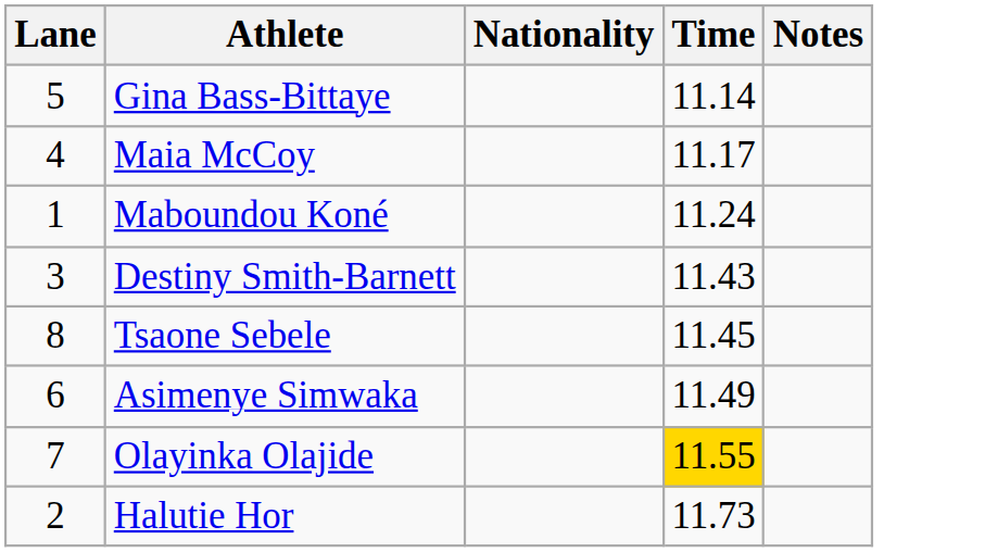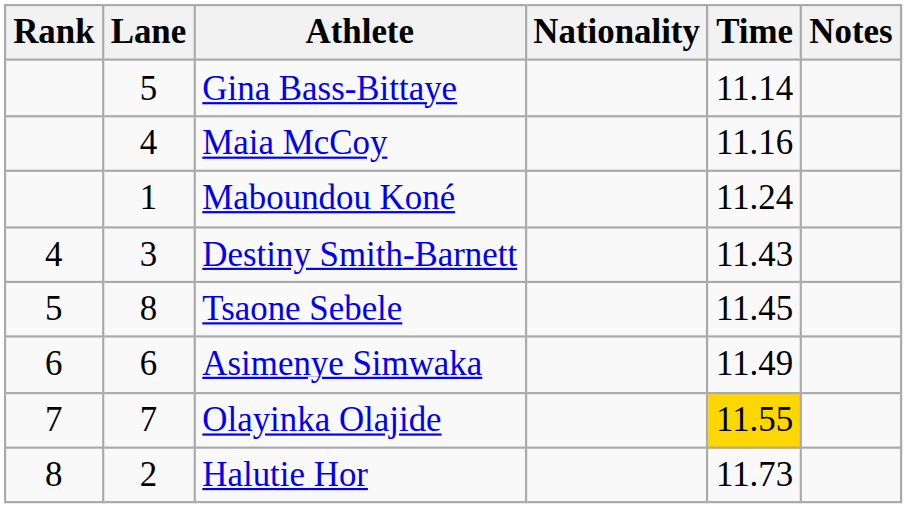 <table class="wikitable sortable" style="text-align:center">
 <tr>
+<th>Rank</th>
 <th>Lane</th>
 <th>Athlete</th>
 <th>Nationality</th>
 <th>Time</th>
 <th>Notes</th>
 </tr>
 <tr>
+<td></td>
 <td>5</td>
 <td align="left"><a href='#'>Gina Bass-Bittaye</a></td>
 <td align=left></td>
 <td>11.14</td>
 <td></td>
 </tr>
 <tr>
+<td></td>
 <td>4</td>
 <td align="left"><a href='#'>Maia McCoy</a></td>
 <td align=left></td>
-<td>11.17</td>
+<td>11.16</td>
 <td></td>
 </tr>
 <tr>
+<td></td>
 <td>1</td>
 <td align="left"><a href='#'>Maboundou Koné</a></td>
 <td align=left></td>
 <td>11.24</td>
 <td></td>
 </tr>
 <tr>
+<td>4</td>
 <td>3</td>
 <td align="left"><a href='#'>Destiny Smith-Barnett</a></td>
 <td align=left></td>
 <td>11.43</td>
 <td></td>
 </tr>
 <tr>
+<td>5</td>
 <td>8</td>
 <td align="left"><a href='#'>Tsaone Sebele</a></td>
 <td align=left></td>
 <td>11.45</td>
 <td></td>
 </tr>
 <tr>
 <td>6</td>
+<td>6</td>
 <td align="left"><a href='#'>Asimenye Simwaka</a></td>
 <td align=left></td>
 <td>11.49</td>
 <td></td>
 </tr>
 <tr>
 <td>7</td>
+<td>7</td>
 <td align="left"><a href='#'>Olayinka Olajide</a></td>
 <td align=left></td>
 <td style="background: gold;">11.55</td>
 <td></td>
 </tr>
 <tr>
+<td>8</td>
 <td>2</td>
 <td align="left"><a href='#'>Halutie Hor</a></td>
 <td align=left></td>
 <td>11.73</td>
 <td></td>
 </tr>
 </table>
